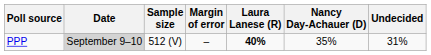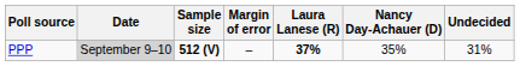 <table class="wikitable sortable" style="text-align:center;font-size:90%;line-height:17px">
 <tr>
 <th>Poll source</th>
 <th>Date</th>
 <th>Sample<br>size</th>
 <th>Margin<br>of error</th>
 <th>Laura<br>Lanese (R)</th>
 <th>Nancy<br>Day-Achauer (D)</th>
 <th>Undecided</th>
 </tr>
 <tr>
 <td style="text-align:left;"><a href='#'>PPP</a></td>
 <td style="background: lightgrey;">September 9–10</td>
-<td>512 (V)</td>
+<td><strong>512 (V)</strong></td>
 <td>–</td>
-<td><strong>40%</strong></td>
+<td><strong>37%</strong></td>
 <td>35%</td>
 <td>31%</td>
 </tr>
 </table>
